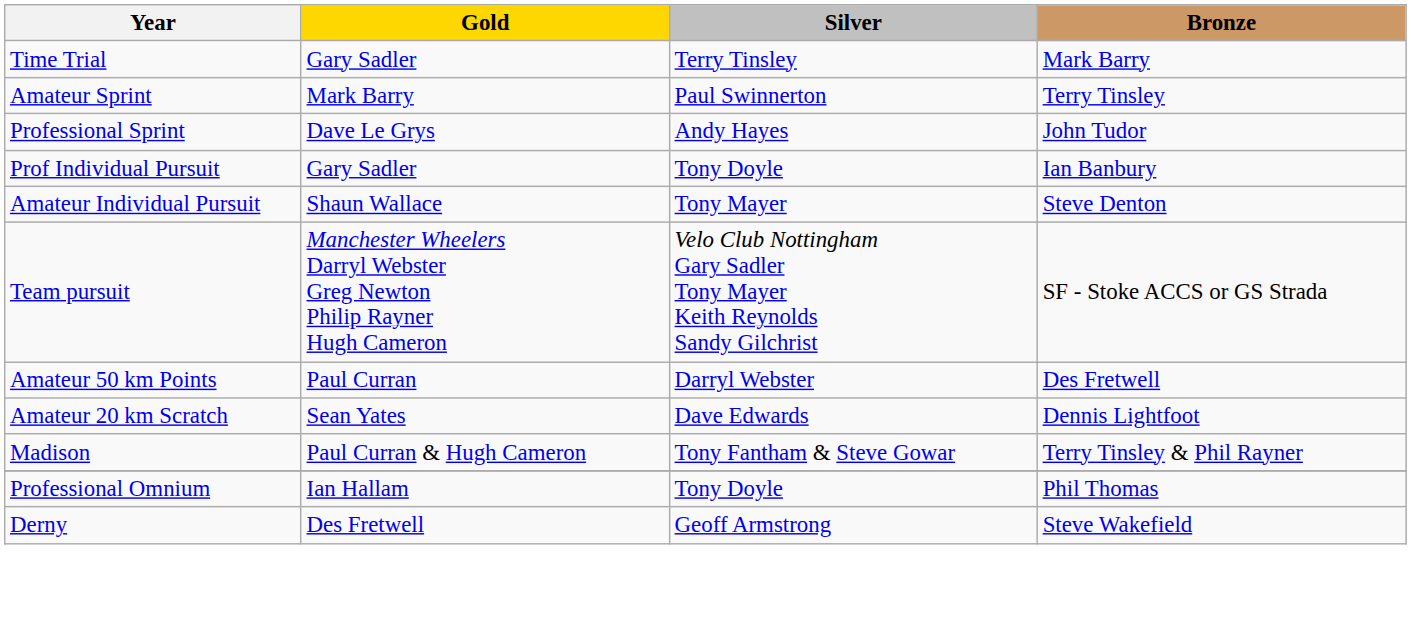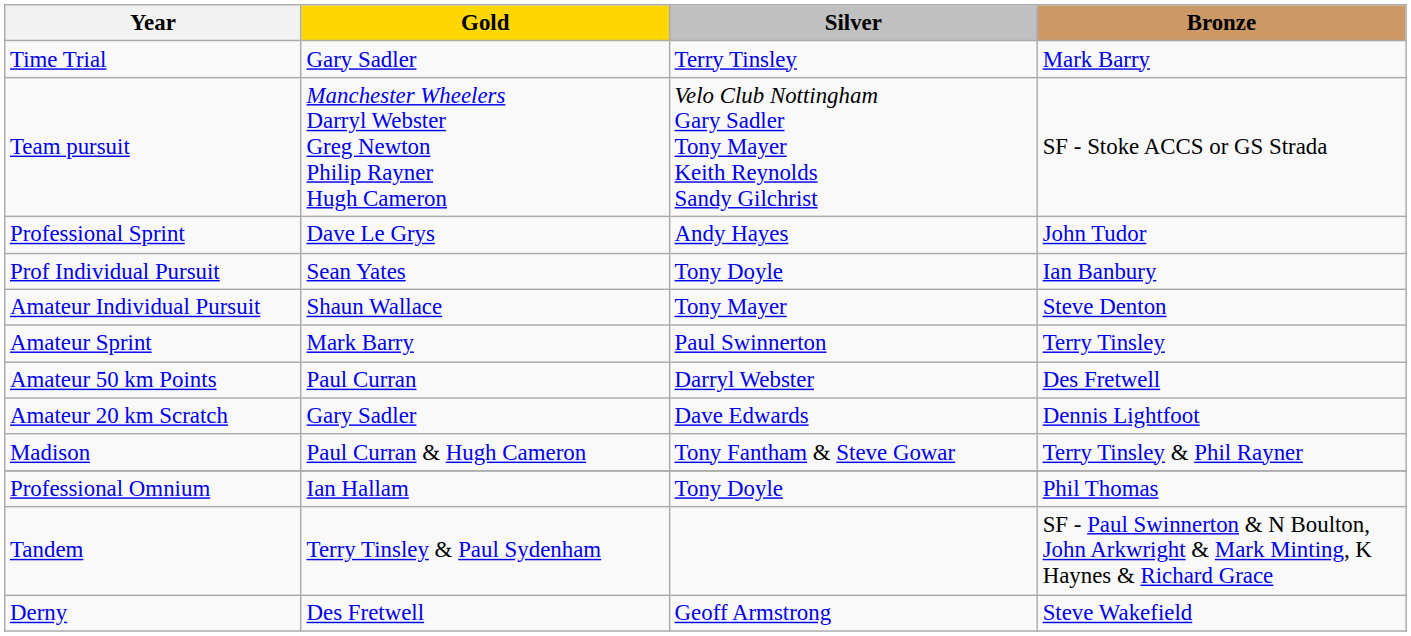 <table class="wikitable" style="font-size: 100%">
 <tr>
 <th width=200>Year</th>
 <th width=250 style="background-color: gold;">Gold</th>
 <th width=250 style="background-color: silver;">Silver</th>
 <th width=250 style="background-color: #cc9966;">Bronze</th>
 </tr>
 <tr>
 <td><a href='#'>Time Trial</a></td>
 <td><a href='#'>Gary Sadler</a></td>
 <td><a href='#'>Terry Tinsley</a></td>
 <td><a href='#'>Mark Barry</a></td>
 </tr>
 <tr>
-<td><a href='#'>Amateur Sprint</a></td>
-<td><a href='#'>Mark Barry</a></td>
-<td><a href='#'>Paul Swinnerton</a></td>
-<td><a href='#'>Terry Tinsley</a></td>
+<td><a href='#'>Team pursuit</a></td>
+<td><em><a href='#'>Manchester Wheelers</a></em><br><a href='#'>Darryl Webster</a><br><a href='#'>Greg Newton</a><br><a href='#'>Philip Rayner</a><br><a href='#'>Hugh Cameron</a></td>
+<td><em>Velo Club Nottingham</em> <br><a href='#'>Gary Sadler</a><br> <a href='#'>Tony Mayer</a><br><a href='#'>Keith Reynolds</a><br><a href='#'>Sandy Gilchrist</a></td>
+<td>SF - Stoke ACCS or GS Strada</td>
 </tr>
 <tr>
 <td><a href='#'>Professional Sprint</a></td>
 <td><a href='#'>Dave Le Grys</a></td>
 <td><a href='#'>Andy Hayes</a></td>
 <td><a href='#'>John Tudor</a></td>
 </tr>
 <tr>
 <td><a href='#'>Prof Individual Pursuit</a></td>
-<td><a href='#'>Gary Sadler</a></td>
+<td><a href='#'>Sean Yates</a></td>
 <td><a href='#'>Tony Doyle</a></td>
 <td><a href='#'>Ian Banbury</a></td>
 </tr>
 <tr>
 <td><a href='#'>Amateur Individual Pursuit</a></td>
 <td><a href='#'>Shaun Wallace</a></td>
 <td><a href='#'>Tony Mayer</a></td>
 <td><a href='#'>Steve Denton</a></td>
 </tr>
 <tr>
-<td><a href='#'>Team pursuit</a></td>
-<td><em><a href='#'>Manchester Wheelers</a></em><br><a href='#'>Darryl Webster</a><br><a href='#'>Greg Newton</a><br><a href='#'>Philip Rayner</a><br><a href='#'>Hugh Cameron</a></td>
-<td><em>Velo Club Nottingham</em> <br><a href='#'>Gary Sadler</a><br> <a href='#'>Tony Mayer</a><br><a href='#'>Keith Reynolds</a><br><a href='#'>Sandy Gilchrist</a></td>
-<td>SF - Stoke ACCS or GS Strada</td>
+<td><a href='#'>Amateur Sprint</a></td>
+<td><a href='#'>Mark Barry</a></td>
+<td><a href='#'>Paul Swinnerton</a></td>
+<td><a href='#'>Terry Tinsley</a></td>
 </tr>
 <tr>
 <td><a href='#'>Amateur 50 km Points</a></td>
 <td><a href='#'>Paul Curran</a></td>
 <td><a href='#'>Darryl Webster</a></td>
 <td><a href='#'>Des Fretwell</a></td>
 </tr>
 <tr>
 <td><a href='#'>Amateur 20 km Scratch</a></td>
-<td><a href='#'>Sean Yates</a></td>
+<td><a href='#'>Gary Sadler</a></td>
 <td><a href='#'>Dave Edwards</a></td>
 <td><a href='#'>Dennis Lightfoot</a></td>
 </tr>
 <tr>
 <td><a href='#'>Madison</a></td>
 <td><a href='#'>Paul Curran</a> & <a href='#'>Hugh Cameron</a></td>
 <td><a href='#'>Tony Fantham</a> & <a href='#'>Steve Gowar</a></td>
 <td><a href='#'>Terry Tinsley</a> & <a href='#'>Phil Rayner</a></td>
 </tr>
 <tr>
 </tr>
 <tr>
 <td><a href='#'>Professional Omnium</a></td>
 <td><a href='#'>Ian Hallam</a></td>
 <td><a href='#'>Tony Doyle</a></td>
 <td><a href='#'>Phil Thomas</a></td>
 </tr>
 <tr>
+<td><a href='#'>Tandem</a></td>
+<td><a href='#'>Terry Tinsley</a> & <a href='#'>Paul Sydenham</a></td>
+<td></td>
+<td>SF -   <a href='#'>Paul Swinnerton</a> & N Boulton, <a href='#'>John Arkwright</a> & <a href='#'>Mark Minting</a>, K Haynes & <a href='#'>Richard Grace</a></td>
+</tr>
+<tr>
 <td><a href='#'>Derny</a></td>
 <td><a href='#'>Des Fretwell</a></td>
 <td><a href='#'>Geoff Armstrong</a></td>
 <td><a href='#'>Steve Wakefield</a></td>
 </tr>
 </table>
